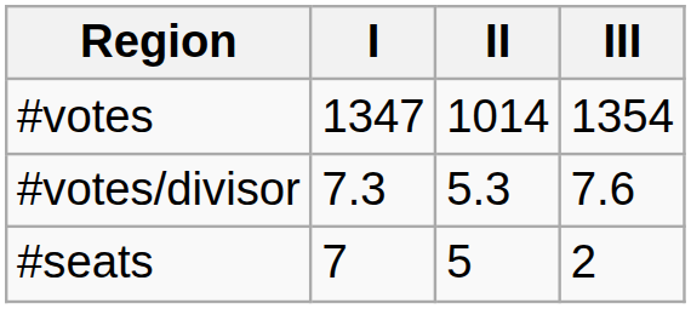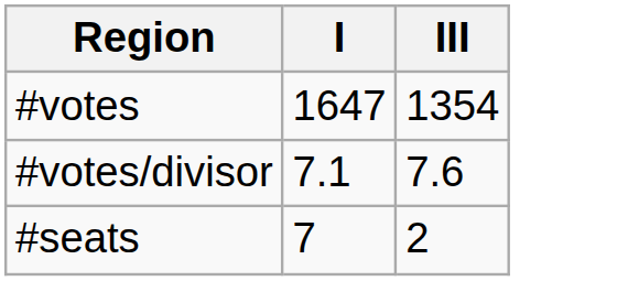 <table class="wikitable">
 <tr>
 <th>Region</th>
 <th>I</th>
-<th>II</th>
 <th>III</th>
 </tr>
 <tr>
 <td>#votes</td>
-<td>1347</td>
-<td>1014</td>
+<td>1647</td>
 <td>1354</td>
 </tr>
 <tr>
 <td>#votes/divisor</td>
-<td>7.3</td>
-<td>5.3</td>
+<td>7.1</td>
 <td>7.6</td>
 </tr>
 <tr>
 <td>#seats</td>
 <td>7</td>
-<td>5</td>
 <td>2</td>
 </tr>
 </table>
